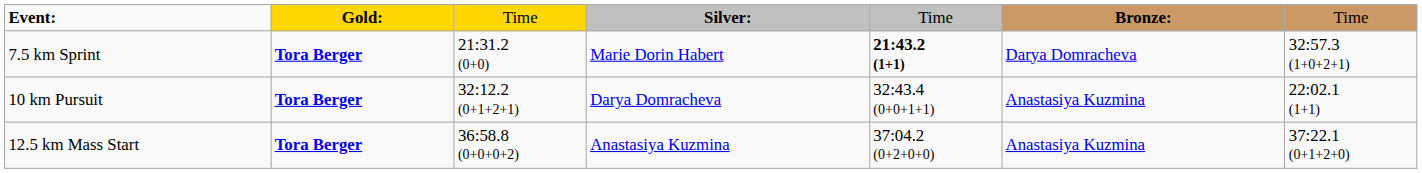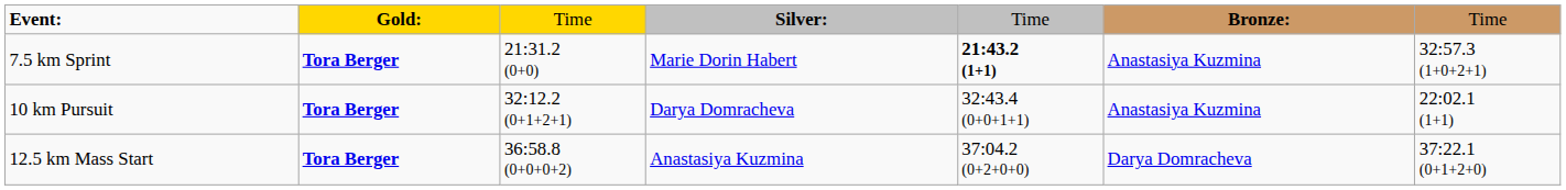 <table class="wikitable" width=85%>
 <tr>
 <td><strong>Event:</strong></td>
 <td style="text-align:center;background-color:gold;"><strong>Gold:</strong></td>
 <td style="text-align:center;background-color:gold;">Time</td>
 <td style="text-align:center;background-color:silver;"><strong>Silver:</strong></td>
 <td style="text-align:center;background-color:silver;">Time</td>
 <td style="text-align:center;background-color:#CC9966;"><strong>Bronze:</strong></td>
 <td style="text-align:center;background-color:#CC9966;">Time</td>
 </tr>
 <tr>
 <td>7.5 km Sprint<br></td>
 <td><strong><a href='#'>Tora Berger</a></strong><br><small></small></td>
 <td>21:31.2<br><small>(0+0)</small></td>
 <td><a href='#'>Marie Dorin Habert</a><br><small></small></td>
 <td><strong>21:43.2<br><small>(1+1)</small></strong></td>
-<td><a href='#'>Darya Domracheva</a><br><small></small></td>
+<td><a href='#'>Anastasiya Kuzmina</a><br><small></small></td>
 <td>32:57.3<br><small>(1+0+2+1)</small></td>
 </tr>
 <tr>
 <td>10 km Pursuit<br></td>
 <td><strong><a href='#'>Tora Berger</a></strong><br><small></small></td>
 <td>32:12.2<br><small>(0+1+2+1)</small></td>
 <td><a href='#'>Darya Domracheva</a><br><small></small></td>
 <td>32:43.4<br><small>(0+0+1+1)</small></td>
 <td><a href='#'>Anastasiya Kuzmina</a><br><small></small></td>
 <td>22:02.1<br><small>(1+1)</small></td>
 </tr>
 <tr>
 <td>12.5 km Mass Start<br></td>
 <td><strong><a href='#'>Tora Berger</a></strong><br><small></small></td>
 <td>36:58.8<br><small>(0+0+0+2)</small></td>
 <td><a href='#'>Anastasiya Kuzmina</a><br><small></small></td>
 <td>37:04.2<br><small>(0+2+0+0)</small></td>
-<td><a href='#'>Anastasiya Kuzmina</a><br><small></small></td>
+<td><a href='#'>Darya Domracheva</a><br><small></small></td>
 <td>37:22.1<br><small>(0+1+2+0)</small></td>
 </tr>
 </table>
